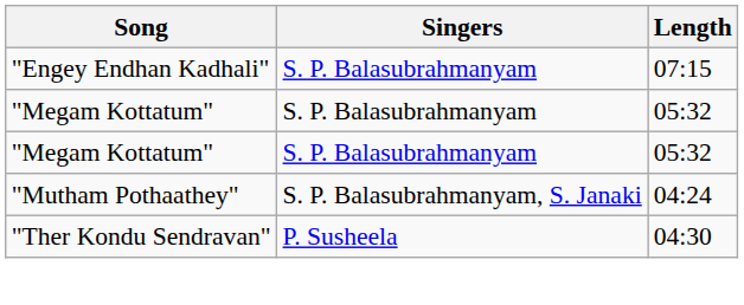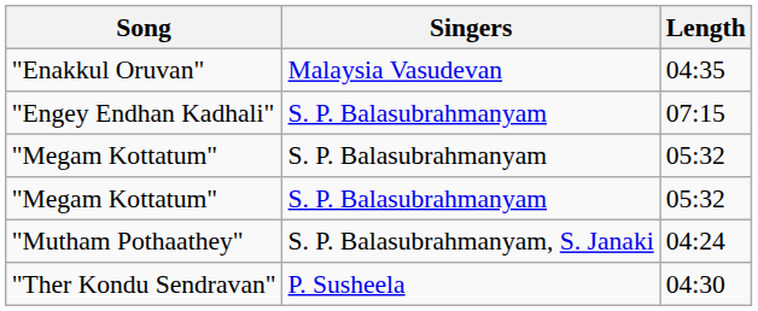 <table class="wikitable" style="font-size:95%;">
 <tr>
 <th>Song</th>
 <th>Singers</th>
 <th>Length</th>
+</tr>
+<tr>
+<td>"Enakkul Oruvan"</td>
+<td><a href='#'>Malaysia Vasudevan</a></td>
+<td>04:35</td>
 </tr>
 <tr>
 <td>"Engey Endhan Kadhali"</td>
 <td><a href='#'>S. P. Balasubrahmanyam</a></td>
 <td>07:15</td>
 </tr>
 <tr>
 <td>"Megam Kottatum"</td>
 <td>S. P. Balasubrahmanyam</td>
 <td>05:32</td>
 </tr>
 <tr>
 <td>"Megam Kottatum"</td>
 <td><a href='#'>S. P. Balasubrahmanyam</a></td>
 <td>05:32</td>
 </tr>
 <tr>
 <td>"Mutham Pothaathey"</td>
 <td>S. P. Balasubrahmanyam, <a href='#'>S. Janaki</a></td>
 <td>04:24</td>
 </tr>
 <tr>
 <td>"Ther Kondu Sendravan"</td>
 <td><a href='#'>P. Susheela</a></td>
 <td>04:30</td>
 </tr>
 </table>
